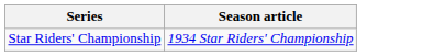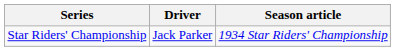 <table class="wikitable" style="font-size: 87%;">
 <tr>
 <th>Series</th>
+<th>Driver</th>
 <th>Season article</th>
 </tr>
 <tr>
 <td><a href='#'>Star Riders' Championship</a></td>
+<td> <a href='#'>Jack Parker</a></td>
 <td><em><a href='#'>1934 Star Riders' Championship</a></em></td>
 </tr>
 </table>
